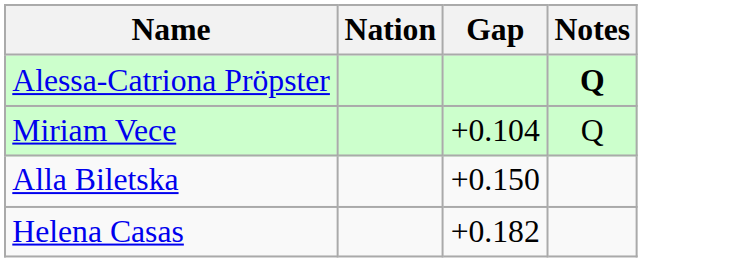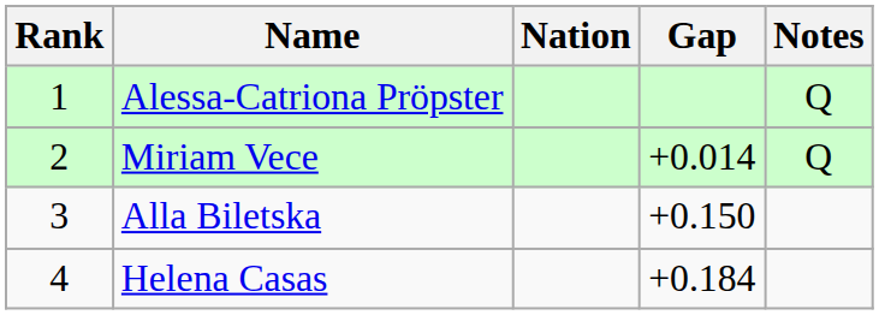 <table class="wikitable sortable" style="text-align:center">
 <tr>
+<th>Rank</th>
 <th>Name</th>
 <th>Nation</th>
 <th>Gap</th>
 <th>Notes</th>
 </tr>
 <tr bgcolor=ccffcc>
+<td>1</td>
 <td align=left><a href='#'>Alessa-Catriona Pröpster</a></td>
 <td align=left></td>
 <td></td>
-<td><strong>Q</strong></td>
+<td>Q</td>
 </tr>
 <tr bgcolor=ccffcc>
+<td>2</td>
 <td align=left><a href='#'>Miriam Vece</a></td>
 <td align=left></td>
-<td>+0.104</td>
+<td>+0.014</td>
 <td>Q</td>
 </tr>
 <tr>
+<td>3</td>
 <td align=left><a href='#'>Alla Biletska</a></td>
 <td align=left></td>
 <td>+0.150</td>
 <td></td>
 </tr>
 <tr>
+<td>4</td>
 <td align=left><a href='#'>Helena Casas</a></td>
 <td align=left></td>
-<td>+0.182</td>
+<td>+0.184</td>
 <td></td>
 </tr>
 </table>
